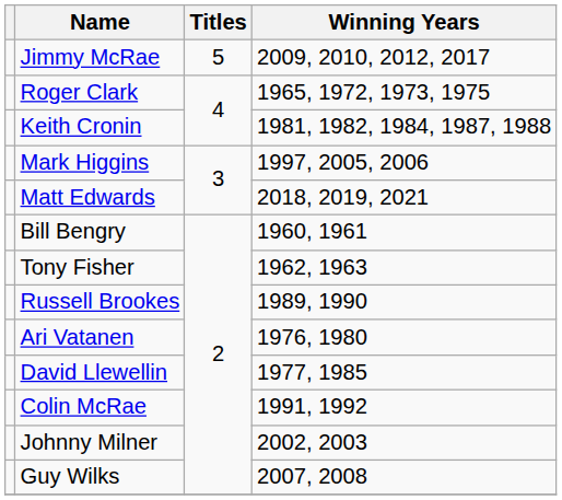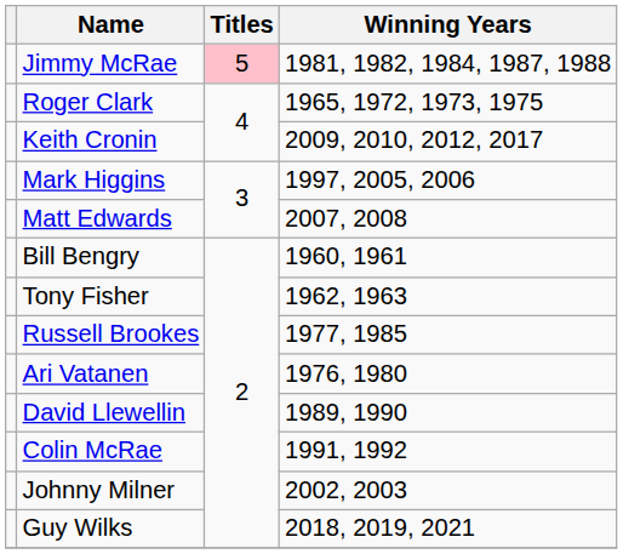 <table class="wikitable">
 <tr>
 <th></th>
 <th>Name</th>
 <th>Titles</th>
 <th>Winning Years</th>
 </tr>
 <tr>
 <td></td>
 <td><a href='#'>Jimmy McRae</a></td>
-<td style="text-align:center;">5</td>
-<td>2009, 2010, 2012, 2017</td>
+<td style="background: pink; text-align:center;">5</td>
+<td>1981, 1982, 1984, 1987, 1988</td>
 </tr>
 <tr>
 <td></td>
 <td><a href='#'>Roger Clark</a></td>
 <td rowspan=2 style="text-align:center;">4</td>
 <td>1965, 1972, 1973, 1975</td>
 </tr>
 <tr>
 <td></td>
 <td><a href='#'>Keith Cronin</a></td>
-<td>1981, 1982, 1984, 1987, 1988</td>
+<td>2009, 2010, 2012, 2017</td>
 </tr>
 <tr>
 <td></td>
 <td><a href='#'>Mark Higgins</a></td>
 <td rowspan=2 style="text-align:center;">3</td>
 <td>1997, 2005, 2006</td>
 </tr>
 <tr>
 <td></td>
 <td><a href='#'>Matt Edwards</a></td>
-<td>2018, 2019, 2021</td>
+<td>2007, 2008</td>
 </tr>
 <tr>
 <td></td>
 <td>Bill Bengry</td>
 <td rowspan=8 style="text-align:center;">2</td>
 <td>1960, 1961</td>
 </tr>
 <tr>
 <td></td>
 <td>Tony Fisher</td>
 <td>1962, 1963</td>
 </tr>
 <tr>
 <td></td>
 <td><a href='#'>Russell Brookes</a></td>
-<td>1989, 1990</td>
+<td>1977, 1985</td>
 </tr>
 <tr>
 <td></td>
 <td><a href='#'>Ari Vatanen</a></td>
 <td>1976, 1980</td>
 </tr>
 <tr>
 <td></td>
 <td><a href='#'>David Llewellin</a></td>
-<td>1977, 1985</td>
+<td>1989, 1990</td>
 </tr>
 <tr>
 <td></td>
 <td><a href='#'>Colin McRae</a></td>
 <td>1991, 1992</td>
 </tr>
 <tr>
 <td></td>
 <td>Johnny Milner</td>
 <td>2002, 2003</td>
 </tr>
 <tr>
 <td></td>
 <td>Guy Wilks</td>
-<td>2007, 2008</td>
+<td>2018, 2019, 2021</td>
 </tr>
 <tr>
 </tr>
 </table>
